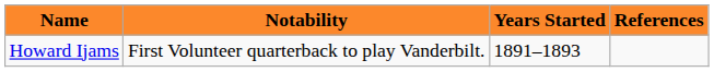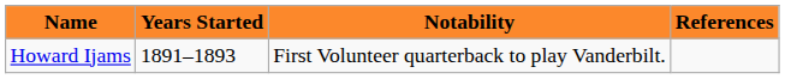 <table class="wikitable sortable" style="text-align:left;">
 <tr>
 <th style="background:#FC882B;"><span>Name</span></th>
+<th style="background:#FC882B;"><span>Years Started</span></th>
 <th style="background:#FC882B;"><span>Notability</span></th>
-<th style="background:#FC882B;"><span>Years Started</span></th>
 <th style="background:#FC882B;"><span>References</span></th>
 </tr>
 <tr>
 <td><a href='#'>Howard Ijams</a></td>
+<td>1891–1893</td>
 <td>First Volunteer quarterback to play Vanderbilt.</td>
-<td>1891–1893</td>
 <td></td>
 </tr>
 </table>
